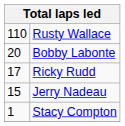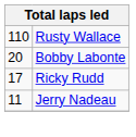 <table class="wikitable">
 <tr>
 <th colspan=2>Total laps led</th>
 </tr>
 <tr>
 <td>110</td>
 <td><a href='#'>Rusty Wallace</a></td>
 </tr>
 <tr>
 <td>20</td>
 <td><a href='#'>Bobby Labonte</a></td>
 </tr>
 <tr>
 <td>17</td>
 <td><a href='#'>Ricky Rudd</a></td>
 </tr>
 <tr>
-<td>15</td>
+<td>11</td>
 <td><a href='#'>Jerry Nadeau</a></td>
-</tr>
-<tr>
-<td>1</td>
-<td><a href='#'>Stacy Compton</a></td>
 </tr>
 <tr>
 </tr>
 </table>
